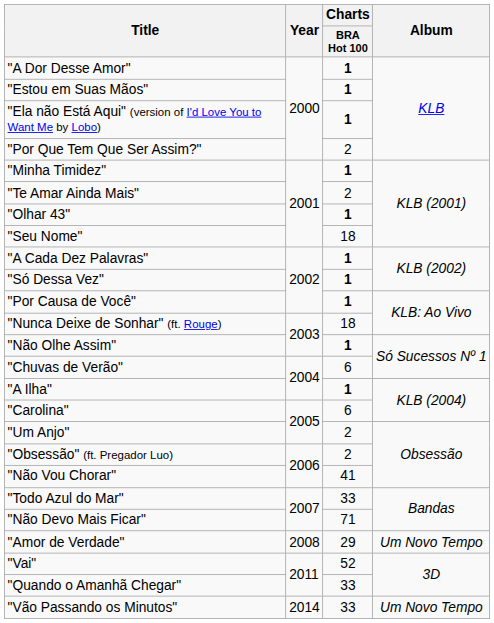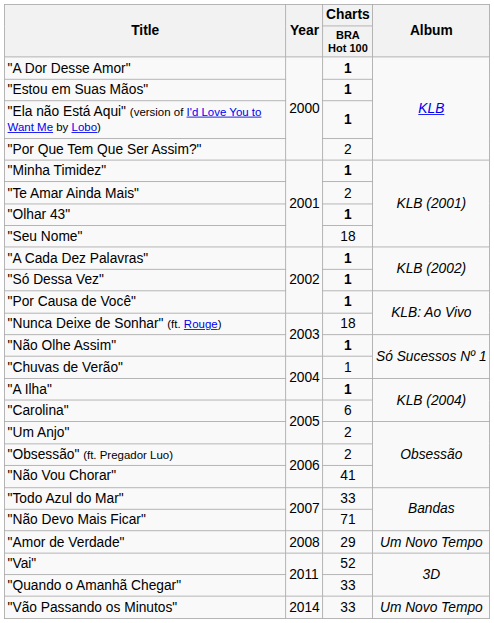 <table class="wikitable">
 <tr>
 <th rowspan="2"  style="width:20em;">Title</th>
 <th rowspan="2">Year</th>
 <th colspan="1">Charts</th>
 <th rowspan="2">Album</th>
 </tr>
 <tr>
 <th scope="col" style="width:4em;font-size:80%;">BRA<br>Hot 100<br></th>
 </tr>
 <tr>
 <td>"A Dor Desse Amor"</td>
 <td rowspan="4">2000</td>
 <td align="center"><strong>1</strong></td>
 <td rowspan="4" align="center"><em><a href='#'>KLB</a></em></td>
 </tr>
 <tr>
 <td>"Estou em Suas Mãos"</td>
 <td align="center"><strong>1</strong></td>
 </tr>
 <tr>
 <td>"Ela não Está Aqui" <small>(version of <a href='#'>I'd Love You to Want Me</a> by <a href='#'>Lobo</a>)</small></td>
 <td align="center"><strong>1</strong></td>
 </tr>
 <tr>
 <td>"Por Que Tem Que Ser Assim?"</td>
 <td align="center">2</td>
 </tr>
 <tr>
 <td>"Minha Timidez"</td>
 <td rowspan="4">2001</td>
 <td align="center"><strong>1</strong></td>
 <td rowspan="4" align="center"><em>KLB (2001)</em></td>
 </tr>
 <tr>
 <td>"Te Amar Ainda Mais"</td>
 <td align="center">2</td>
 </tr>
 <tr>
 <td>"Olhar 43"</td>
 <td align="center"><strong>1</strong></td>
 </tr>
 <tr>
 <td>"Seu Nome"</td>
 <td align="center">18</td>
 </tr>
 <tr>
 <td>"A Cada Dez Palavras"</td>
 <td rowspan="3">2002</td>
 <td align="center"><strong>1</strong></td>
 <td rowspan="2" align="center"><em>KLB (2002)</em></td>
 </tr>
 <tr>
 <td>"Só Dessa Vez"</td>
 <td align="center"><strong>1</strong></td>
 </tr>
 <tr>
 <td>"Por Causa de Você"</td>
 <td align="center"><strong>1</strong></td>
 <td rowspan="2" align="center"><em>KLB: Ao Vivo</em></td>
 </tr>
 <tr>
 <td>"Nunca Deixe de Sonhar" <small>(ft. <a href='#'>Rouge</a>)</small></td>
 <td rowspan="2">2003</td>
 <td align="center">18</td>
 </tr>
 <tr>
 <td>"Não Olhe Assim"</td>
 <td align="center"><strong>1</strong></td>
 <td rowspan="2" align="center"><em>Só Sucessos Nº 1</em></td>
 </tr>
 <tr>
 <td>"Chuvas de Verão"</td>
 <td rowspan="2">2004</td>
-<td align="center">6</td>
+<td align="center">1</td>
 </tr>
 <tr>
 <td>"A Ilha"</td>
 <td align="center"><strong>1</strong></td>
 <td rowspan="2" align="center"><em>KLB (2004)</em></td>
 </tr>
 <tr>
 <td>"Carolina"</td>
 <td rowspan="2">2005</td>
 <td align="center">6</td>
 </tr>
 <tr>
 <td>"Um Anjo"</td>
 <td align="center">2</td>
 <td rowspan="3" align="center"><em>Obsessão</em></td>
 </tr>
 <tr>
 <td>"Obsessão" <small>(ft. Pregador Luo)</small></td>
 <td rowspan="2">2006</td>
 <td align="center">2</td>
 </tr>
 <tr>
 <td>"Não Vou Chorar"</td>
 <td align="center">41</td>
 </tr>
 <tr>
 <td>"Todo Azul do Mar"</td>
 <td rowspan="2">2007</td>
 <td align="center">33</td>
 <td rowspan="2" align="center"><em>Bandas</em></td>
 </tr>
 <tr>
 <td>"Não Devo Mais Ficar"</td>
 <td align="center">71</td>
 </tr>
 <tr>
 <td>"Amor de Verdade"</td>
 <td>2008</td>
 <td align="center">29</td>
 <td align="center"><em>Um Novo Tempo</em></td>
 </tr>
 <tr>
 <td>"Vai"</td>
 <td rowspan="2">2011</td>
 <td align="center">52</td>
 <td rowspan="2" align="center"><em>3D</em></td>
 </tr>
 <tr>
 <td>"Quando o Amanhã Chegar"</td>
 <td align="center">33</td>
 </tr>
 <tr>
 <td>"Vão Passando os Minutos"</td>
 <td>2014</td>
 <td align="center">33</td>
 <td align="center"><em>Um Novo Tempo</em></td>
 </tr>
 </table>
